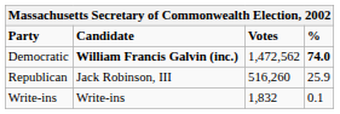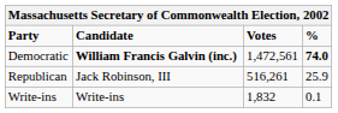 <table class="wikitable">
 <tr>
 <th colspan="4">Massachusetts Secretary of Commonwealth Election, 2002</th>
 </tr>
 <tr>
 <td><strong>Party</strong></td>
 <td><strong>Candidate</strong></td>
 <td><strong>Votes</strong></td>
 <td><strong>%</strong></td>
 </tr>
 <tr>
 <td>Democratic</td>
 <td><strong>William Francis Galvin (inc.)</strong></td>
-<td>1,472,562</td>
+<td>1,472,561</td>
 <td><strong>74.0</strong></td>
 </tr>
 <tr>
 <td>Republican</td>
 <td>Jack Robinson, III</td>
-<td>516,260</td>
+<td>516,261</td>
 <td>25.9</td>
 </tr>
 <tr>
 <td>Write-ins</td>
 <td>Write-ins</td>
 <td>1,832</td>
 <td>0.1</td>
 </tr>
 </table>
